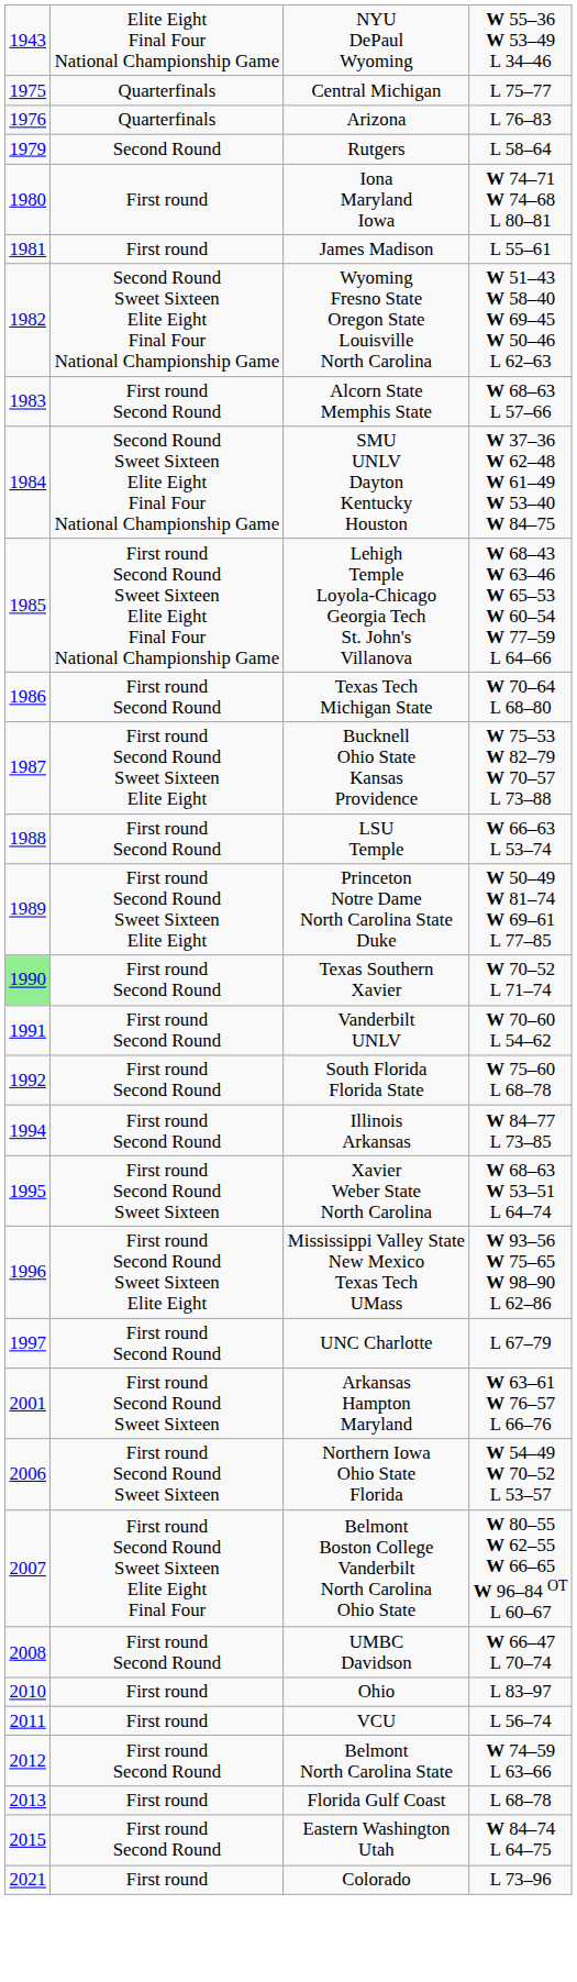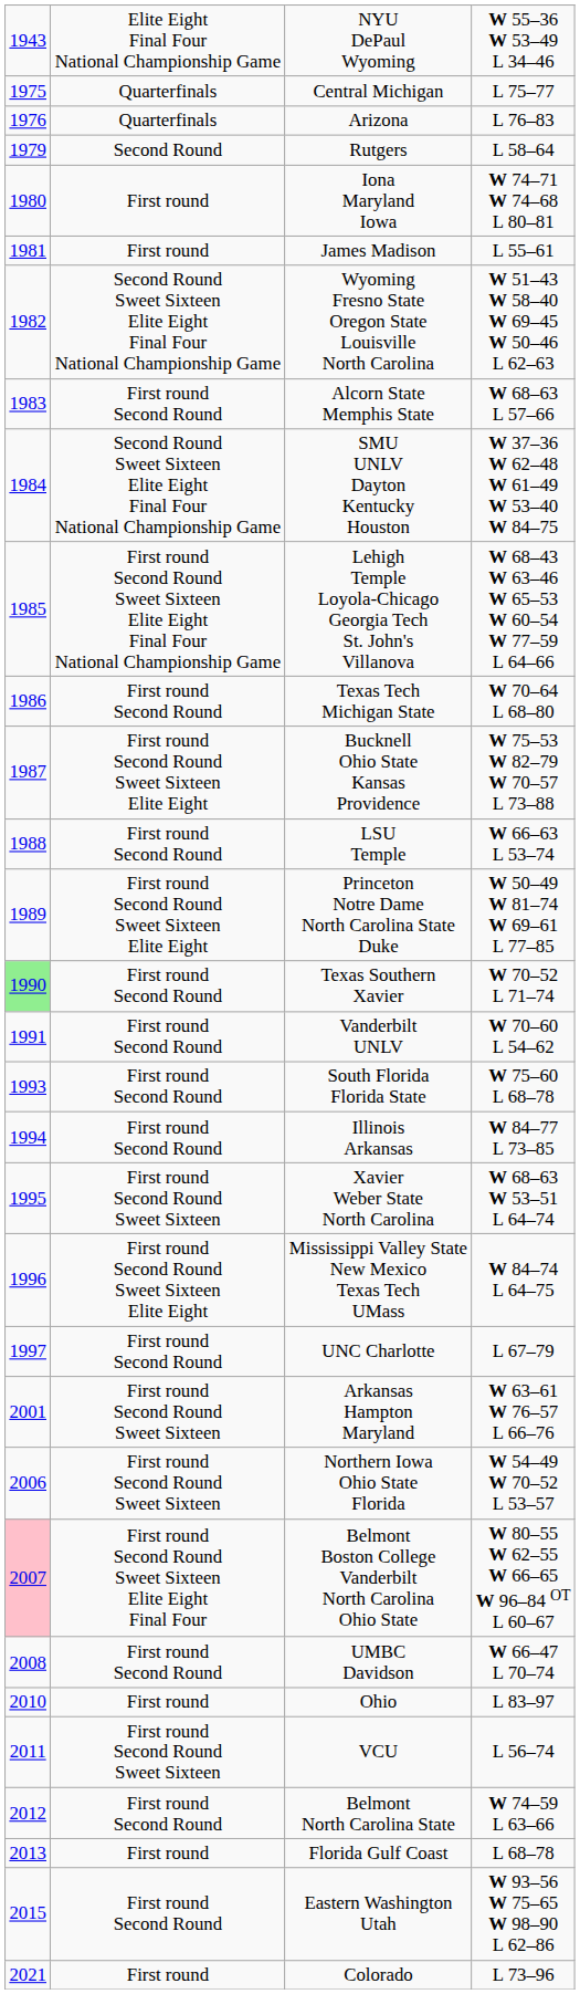 <table class="wikitable">
 <tr align="center">
 <td><a href='#'>1943</a></td>
 <td>Elite Eight<br>Final Four<br>National Championship Game</td>
 <td>NYU<br>DePaul<br>Wyoming</td>
 <td><strong>W</strong> 55–36<br><strong>W</strong> 53–49<br>L 34–46</td>
 </tr>
 <tr align="center">
 <td><a href='#'>1975</a></td>
 <td>Quarterfinals</td>
 <td>Central Michigan</td>
 <td>L 75–77</td>
 </tr>
 <tr align="center">
 <td><a href='#'>1976</a></td>
 <td>Quarterfinals</td>
 <td>Arizona</td>
 <td>L 76–83</td>
 </tr>
 <tr align="center">
 <td><a href='#'>1979</a></td>
 <td>Second Round</td>
 <td>Rutgers</td>
 <td>L 58–64</td>
 </tr>
 <tr align="center">
 <td><a href='#'>1980</a></td>
 <td>First round</td>
 <td>Iona<br>Maryland<br>Iowa</td>
 <td><strong>W</strong> 74–71<br><strong>W</strong> 74–68<br>L 80–81</td>
 </tr>
 <tr align="center">
 <td><a href='#'>1981</a></td>
 <td>First round</td>
 <td>James Madison</td>
 <td>L 55–61</td>
 </tr>
 <tr align="center">
 <td><a href='#'>1982</a></td>
 <td>Second Round<br>Sweet Sixteen<br>Elite Eight<br>Final Four<br>National Championship Game</td>
 <td>Wyoming<br>Fresno State<br>Oregon State<br>Louisville<br>North Carolina</td>
 <td><strong>W</strong> 51–43<br><strong>W</strong> 58–40<br><strong>W</strong> 69–45<br><strong>W</strong> 50–46<br>L 62–63</td>
 </tr>
 <tr align="center">
 <td><a href='#'>1983</a></td>
 <td>First round<br>Second Round</td>
 <td>Alcorn State<br>Memphis State</td>
 <td><strong>W</strong> 68–63<br>L 57–66</td>
 </tr>
 <tr align="center">
 <td><a href='#'>1984</a></td>
 <td>Second Round<br>Sweet Sixteen<br>Elite Eight<br>Final Four<br>National Championship Game</td>
 <td>SMU<br>UNLV<br>Dayton<br>Kentucky<br>Houston</td>
 <td><strong>W</strong> 37–36<br><strong>W</strong> 62–48<br><strong>W</strong> 61–49<br><strong>W</strong> 53–40<br><strong>W</strong> 84–75</td>
 </tr>
 <tr align="center">
 <td><a href='#'>1985</a></td>
 <td>First round<br>Second Round<br>Sweet Sixteen<br>Elite Eight<br>Final Four<br>National Championship Game</td>
 <td>Lehigh<br>Temple<br>Loyola-Chicago<br>Georgia Tech<br>St. John's<br>Villanova</td>
 <td><strong>W</strong> 68–43<br><strong>W</strong> 63–46<br><strong>W</strong> 65–53<br><strong>W</strong> 60–54<br><strong>W</strong> 77–59<br>L 64–66</td>
 </tr>
 <tr align="center">
 <td><a href='#'>1986</a></td>
 <td>First round<br>Second Round</td>
 <td>Texas Tech<br>Michigan State</td>
 <td><strong>W</strong> 70–64<br>L 68–80</td>
 </tr>
 <tr align="center">
 <td><a href='#'>1987</a></td>
 <td>First round<br>Second Round<br>Sweet Sixteen<br>Elite Eight</td>
 <td>Bucknell<br>Ohio State<br>Kansas<br>Providence</td>
 <td><strong>W</strong> 75–53<br><strong>W</strong> 82–79<br><strong>W</strong> 70–57<br>L 73–88</td>
 </tr>
 <tr align="center">
 <td><a href='#'>1988</a></td>
 <td>First round<br>Second Round</td>
 <td>LSU<br>Temple</td>
 <td><strong>W</strong> 66–63<br>L 53–74</td>
 </tr>
 <tr align="center">
 <td><a href='#'>1989</a></td>
 <td>First round<br>Second Round<br>Sweet Sixteen<br>Elite Eight</td>
 <td>Princeton<br>Notre Dame<br>North Carolina State<br>Duke</td>
 <td><strong>W</strong> 50–49<br><strong>W</strong> 81–74<br><strong>W</strong> 69–61<br>L 77–85</td>
 </tr>
 <tr align="center">
 <td style="background: lightgreen;"><a href='#'>1990</a></td>
 <td>First round<br>Second Round</td>
 <td>Texas Southern<br>Xavier</td>
 <td><strong>W</strong> 70–52<br>L 71–74</td>
 </tr>
 <tr align="center">
 <td><a href='#'>1991</a></td>
 <td>First round<br>Second Round</td>
 <td>Vanderbilt<br>UNLV</td>
 <td><strong>W</strong> 70–60<br>L 54–62</td>
 </tr>
 <tr align="center">
-<td><a href='#'>1992</a></td>
+<td><a href='#'>1993</a></td>
 <td>First round<br>Second Round</td>
 <td>South Florida<br>Florida State</td>
 <td><strong>W</strong> 75–60<br>L 68–78</td>
 </tr>
 <tr align="center">
 <td><a href='#'>1994</a></td>
 <td>First round<br>Second Round</td>
 <td>Illinois<br>Arkansas</td>
 <td><strong>W</strong> 84–77<br>L 73–85</td>
 </tr>
 <tr align="center">
 <td><a href='#'>1995</a></td>
 <td>First round<br>Second Round<br>Sweet Sixteen</td>
 <td>Xavier<br>Weber State<br>North Carolina</td>
 <td><strong>W</strong> 68–63<br><strong>W</strong> 53–51<br>L 64–74</td>
 </tr>
 <tr align="center">
 <td><a href='#'>1996</a></td>
 <td>First round<br>Second Round<br>Sweet Sixteen<br>Elite Eight</td>
 <td>Mississippi Valley State<br>New Mexico<br>Texas Tech<br>UMass</td>
-<td><strong>W</strong> 93–56<br><strong>W</strong> 75–65<br><strong>W</strong> 98–90<br>L 62–86</td>
+<td><strong>W</strong> 84–74<br>L 64–75</td>
 </tr>
 <tr align="center">
 <td><a href='#'>1997</a></td>
 <td>First round<br>Second Round</td>
 <td>UNC Charlotte</td>
 <td>L 67–79</td>
 </tr>
 <tr align="center">
 <td><a href='#'>2001</a></td>
 <td>First round<br>Second Round<br>Sweet Sixteen</td>
 <td>Arkansas<br>Hampton<br>Maryland</td>
 <td><strong>W</strong> 63–61<br><strong>W</strong> 76–57<br>L 66–76</td>
 </tr>
 <tr align="center">
 <td><a href='#'>2006</a></td>
 <td>First round<br>Second Round<br>Sweet Sixteen</td>
 <td>Northern Iowa<br>Ohio State<br>Florida</td>
 <td><strong>W</strong> 54–49<br><strong>W</strong> 70–52<br>L 53–57</td>
 </tr>
 <tr align="center">
-<td><a href='#'>2007</a></td>
+<td style="background: pink;"><a href='#'>2007</a></td>
 <td>First round<br>Second Round<br>Sweet Sixteen<br>Elite Eight<br>Final Four</td>
 <td>Belmont<br>Boston College<br>Vanderbilt<br>North Carolina<br>Ohio State</td>
 <td><strong>W</strong> 80–55<br><strong>W</strong> 62–55<br><strong>W</strong> 66–65<br><strong>W</strong> 96–84 <sup>OT</sup><br>L 60–67</td>
 </tr>
 <tr align="center">
 <td><a href='#'>2008</a></td>
 <td>First round<br>Second Round</td>
 <td>UMBC<br>Davidson</td>
 <td><strong>W</strong> 66–47<br>L 70–74</td>
 </tr>
 <tr align="center">
 <td><a href='#'>2010</a></td>
 <td>First round</td>
 <td>Ohio</td>
 <td>L 83–97</td>
 </tr>
 <tr align="center">
 <td><a href='#'>2011</a></td>
-<td>First round</td>
+<td>First round<br>Second Round<br>Sweet Sixteen</td>
 <td>VCU</td>
 <td>L 56–74</td>
 </tr>
 <tr align="center">
 <td><a href='#'>2012</a></td>
 <td>First round<br>Second Round</td>
 <td>Belmont<br>North Carolina State</td>
 <td><strong>W</strong> 74–59<br>L 63–66</td>
 </tr>
 <tr align="center">
 <td><a href='#'>2013</a></td>
 <td>First round</td>
 <td>Florida Gulf Coast</td>
 <td>L 68–78</td>
 </tr>
 <tr align="center">
 <td><a href='#'>2015</a></td>
 <td>First round<br>Second Round</td>
 <td>Eastern Washington<br>Utah</td>
-<td><strong>W</strong> 84–74<br>L 64–75</td>
+<td><strong>W</strong> 93–56<br><strong>W</strong> 75–65<br><strong>W</strong> 98–90<br>L 62–86</td>
 </tr>
 <tr align="center">
 <td><a href='#'>2021</a></td>
 <td>First round</td>
 <td>Colorado</td>
 <td>L 73–96</td>
 </tr>
 </table>
